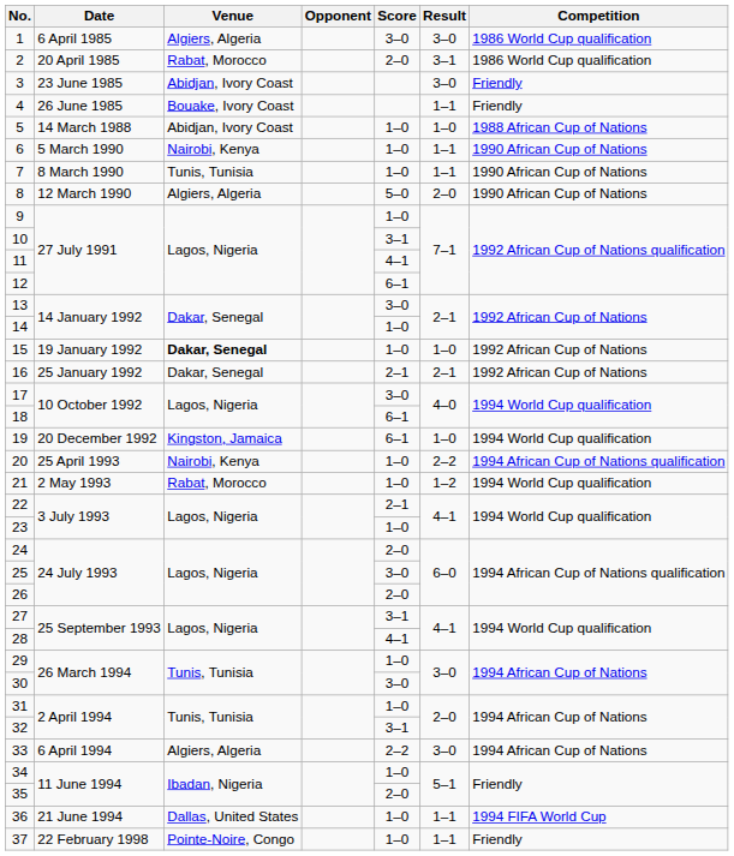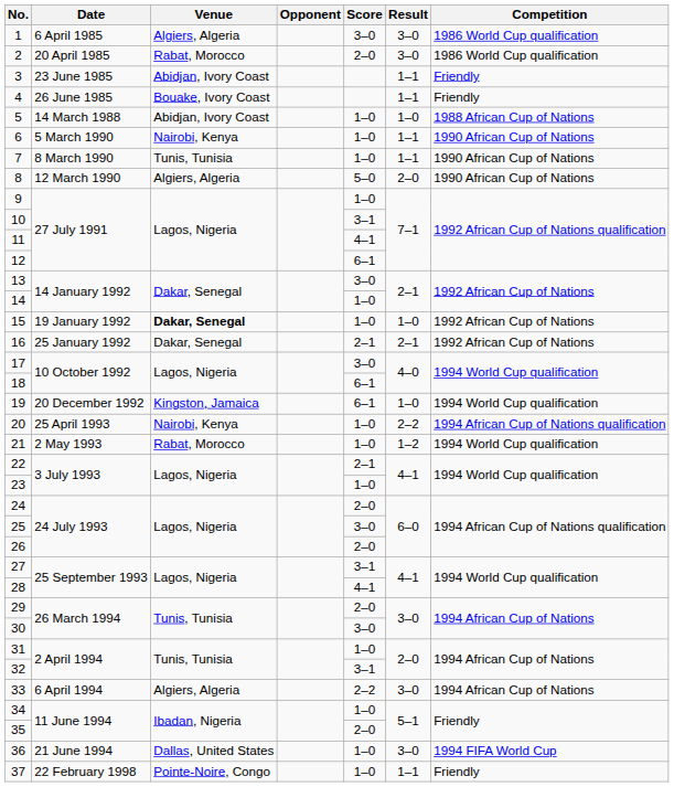 <table class="wikitable sortable">
 <tr>
 <th scope="col">No.</th>
 <th scope="col">Date</th>
 <th scope="col">Venue</th>
 <th scope="col">Opponent</th>
 <th scope="col">Score</th>
 <th scope="col">Result</th>
 <th scope="col">Competition</th>
 </tr>
 <tr>
 <td align="center">1</td>
 <td>6 April 1985</td>
 <td><a href='#'>Algiers</a>, Algeria</td>
 <td></td>
 <td align="center">3–0</td>
 <td align="center">3–0</td>
 <td><a href='#'>1986 World Cup qualification</a></td>
 </tr>
 <tr>
 <td align="center">2</td>
 <td>20 April 1985</td>
 <td><a href='#'>Rabat</a>, Morocco</td>
 <td></td>
 <td align="center">2–0</td>
-<td align="center">3–1</td>
+<td align="center">3–0</td>
 <td>1986 World Cup qualification</td>
 </tr>
 <tr>
 <td align="center">3</td>
 <td>23 June 1985</td>
 <td><a href='#'>Abidjan</a>, Ivory Coast</td>
 <td></td>
 <td></td>
-<td align="center">3–0</td>
+<td align="center">1–1</td>
 <td><a href='#'>Friendly</a></td>
 </tr>
 <tr>
 <td align="center">4</td>
 <td>26 June 1985</td>
 <td><a href='#'>Bouake</a>, Ivory Coast</td>
 <td></td>
 <td></td>
 <td align="center">1–1</td>
 <td>Friendly</td>
 </tr>
 <tr>
 <td align="center">5</td>
 <td>14 March 1988</td>
 <td>Abidjan, Ivory Coast</td>
 <td></td>
 <td align="center">1–0</td>
 <td align="center">1–0</td>
 <td><a href='#'>1988 African Cup of Nations</a></td>
 </tr>
 <tr>
 <td align="center">6</td>
 <td>5 March 1990</td>
 <td><a href='#'>Nairobi</a>, Kenya</td>
 <td></td>
 <td align="center">1–0</td>
 <td align="center">1–1</td>
 <td><a href='#'>1990 African Cup of Nations</a></td>
 </tr>
 <tr>
 <td align="center">7</td>
 <td>8 March 1990</td>
 <td>Tunis, Tunisia</td>
 <td></td>
 <td align="center">1–0</td>
 <td align="center">1–1</td>
 <td>1990 African Cup of Nations</td>
 </tr>
 <tr>
 <td align="center">8</td>
 <td>12 March 1990</td>
 <td>Algiers, Algeria</td>
 <td></td>
 <td align="center">5–0</td>
 <td align="center">2–0</td>
 <td>1990 African Cup of Nations</td>
 </tr>
 <tr>
 <td align="center">9</td>
 <td rowspan="4">27 July 1991</td>
 <td rowspan="4">Lagos, Nigeria</td>
 <td rowspan="4"></td>
 <td align="center">1–0</td>
 <td rowspan="4" align="center">7–1</td>
 <td rowspan="4"><a href='#'>1992 African Cup of Nations qualification</a></td>
 </tr>
 <tr>
 <td align="center">10</td>
 <td align="center">3–1</td>
 </tr>
 <tr>
 <td align="center">11</td>
 <td align="center">4–1</td>
 </tr>
 <tr>
 <td align="center">12</td>
 <td align="center">6–1</td>
 </tr>
 <tr>
 <td align="center">13</td>
 <td rowspan="2">14 January 1992</td>
 <td rowspan="2"><a href='#'>Dakar</a>, Senegal</td>
 <td rowspan="2"></td>
 <td align="center">3–0</td>
 <td rowspan="2" align="center">2–1</td>
 <td rowspan="2"><a href='#'>1992 African Cup of Nations</a></td>
 </tr>
 <tr>
 <td align="center">14</td>
 <td align="center">1–0</td>
 </tr>
 <tr>
 <td align="center">15</td>
 <td>19 January 1992</td>
 <td><strong>Dakar, Senegal</strong></td>
 <td></td>
 <td align="center">1–0</td>
 <td align="center">1–0</td>
 <td>1992 African Cup of Nations</td>
 </tr>
 <tr>
 <td align="center">16</td>
 <td>25 January 1992</td>
 <td>Dakar, Senegal</td>
 <td></td>
 <td align="center">2–1</td>
 <td align="center">2–1</td>
 <td>1992 African Cup of Nations</td>
 </tr>
 <tr>
 <td align="center">17</td>
 <td rowspan="2">10 October 1992</td>
 <td rowspan="2">Lagos, Nigeria</td>
 <td rowspan="2"></td>
 <td align="center">3–0</td>
 <td rowspan="2" align="center">4–0</td>
 <td rowspan="2"><a href='#'>1994 World Cup qualification</a></td>
 </tr>
 <tr>
 <td align="center">18</td>
 <td align="center">6–1</td>
 </tr>
 <tr>
 <td align="center">19</td>
 <td>20 December 1992</td>
 <td><a href='#'>Kingston, Jamaica</a></td>
 <td></td>
 <td align="center">6–1</td>
 <td align="center">1–0</td>
 <td>1994 World Cup qualification</td>
 </tr>
 <tr>
 <td align="center">20</td>
 <td>25 April 1993</td>
 <td><a href='#'>Nairobi</a>, Kenya</td>
 <td></td>
 <td align="center">1–0</td>
 <td align="center">2–2</td>
 <td><a href='#'>1994 African Cup of Nations qualification</a></td>
 </tr>
 <tr>
 <td align="center">21</td>
 <td>2 May 1993</td>
 <td><a href='#'>Rabat</a>, Morocco</td>
 <td></td>
 <td align="center">1–0</td>
 <td align="center">1–2</td>
 <td>1994 World Cup qualification</td>
 </tr>
 <tr>
 <td align="center">22</td>
 <td rowspan="2">3 July 1993</td>
 <td rowspan="2">Lagos, Nigeria</td>
 <td rowspan="2"></td>
 <td align="center">2–1</td>
 <td rowspan="2" align="center">4–1</td>
 <td rowspan="2">1994 World Cup qualification</td>
 </tr>
 <tr>
 <td align="center">23</td>
 <td align="center">1–0</td>
 </tr>
 <tr>
 <td align="center">24</td>
 <td rowspan="3">24 July 1993</td>
 <td rowspan="3">Lagos, Nigeria</td>
 <td rowspan="3"></td>
 <td align="center">2–0</td>
 <td rowspan="3" align="center">6–0</td>
 <td rowspan="3">1994 African Cup of Nations qualification</td>
 </tr>
 <tr>
 <td align="center">25</td>
 <td align="center">3–0</td>
 </tr>
 <tr>
 <td align="center">26</td>
 <td align="center">2–0</td>
 </tr>
 <tr>
 <td align="center">27</td>
 <td rowspan="2">25 September 1993</td>
 <td rowspan="2">Lagos, Nigeria</td>
 <td rowspan="2"></td>
 <td align="center">3–1</td>
 <td rowspan="2" align="center">4–1</td>
 <td rowspan="2">1994 World Cup qualification</td>
 </tr>
 <tr>
 <td align="center">28</td>
 <td align="center">4–1</td>
 </tr>
 <tr>
 <td align="center">29</td>
 <td rowspan="2">26 March 1994</td>
 <td rowspan="2"><a href='#'>Tunis</a>, Tunisia</td>
 <td rowspan="2"></td>
-<td align="center">1–0</td>
+<td align="center">2–0</td>
 <td rowspan="2" align="center">3–0</td>
 <td rowspan="2"><a href='#'>1994 African Cup of Nations</a></td>
 </tr>
 <tr>
 <td align="center">30</td>
 <td align="center">3–0</td>
 </tr>
 <tr>
 <td align="center">31</td>
 <td rowspan="2">2 April 1994</td>
 <td rowspan="2">Tunis, Tunisia</td>
 <td rowspan="2"></td>
 <td align="center">1–0</td>
 <td rowspan="2" align="center">2–0</td>
 <td rowspan="2">1994 African Cup of Nations</td>
 </tr>
 <tr>
 <td align="center">32</td>
 <td align="center">3–1</td>
 </tr>
 <tr>
 <td align="center">33</td>
 <td>6 April 1994</td>
 <td>Algiers, Algeria</td>
 <td></td>
 <td align="center">2–2</td>
 <td align="center">3–0</td>
 <td>1994 African Cup of Nations</td>
 </tr>
 <tr>
 <td align="center">34</td>
 <td rowspan="2">11 June 1994</td>
 <td rowspan="2"><a href='#'>Ibadan</a>, Nigeria</td>
 <td rowspan="2"></td>
 <td align="center">1–0</td>
 <td rowspan="2" align="center">5–1</td>
 <td rowspan="2">Friendly</td>
 </tr>
 <tr>
 <td align="center">35</td>
 <td align="center">2–0</td>
 </tr>
 <tr>
 <td align="center">36</td>
 <td>21 June 1994</td>
 <td><a href='#'>Dallas</a>, United States</td>
 <td></td>
 <td align="center">1–0</td>
-<td align="center">1–1</td>
+<td align="center">3–0</td>
 <td><a href='#'>1994 FIFA World Cup</a></td>
 </tr>
 <tr>
 <td align="center">37</td>
 <td>22 February 1998</td>
 <td><a href='#'>Pointe-Noire</a>, Congo</td>
 <td></td>
 <td align="center">1–0</td>
 <td align="center">1–1</td>
 <td>Friendly</td>
 </tr>
 </table>
